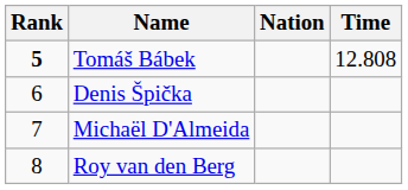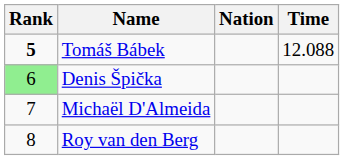 <table class="wikitable sortable" style="text-align:center">
 <tr>
 <th>Rank</th>
 <th>Name</th>
 <th>Nation</th>
 <th>Time</th>
 </tr>
 <tr>
 <td><strong>5</strong></td>
 <td align=left><a href='#'>Tomáš Bábek</a></td>
 <td align=left></td>
-<td>12.808</td>
+<td>12.088</td>
 </tr>
 <tr>
-<td>6</td>
+<td style="background: lightgreen;">6</td>
 <td align=left><a href='#'>Denis Špička</a></td>
 <td align=left></td>
 <td></td>
 </tr>
 <tr>
 <td>7</td>
 <td align=left><a href='#'>Michaël D'Almeida</a></td>
 <td align=left></td>
 <td></td>
 </tr>
 <tr>
 <td>8</td>
 <td align=left><a href='#'>Roy van den Berg</a></td>
 <td align=left></td>
 <td></td>
 </tr>
 </table>
